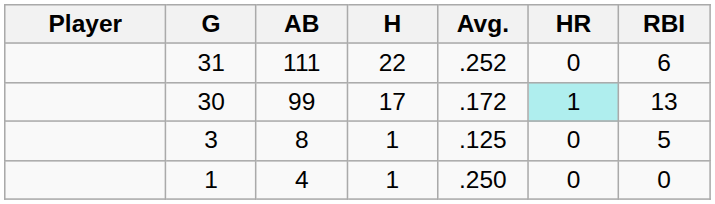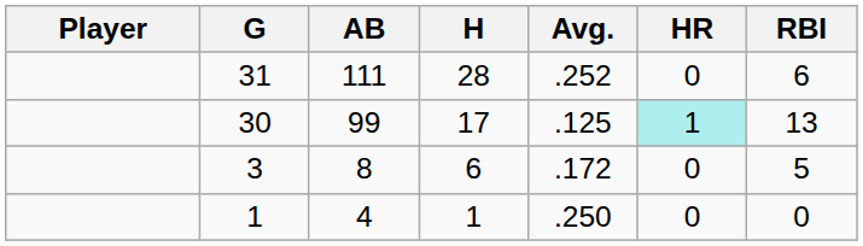 <table class="wikitable sortable">
 <tr>
 <th bgcolor="#DDDDFF" width="16%">Player</th>
 <th bgcolor="#DDDDFF" width="9%">G</th>
 <th bgcolor="#DDDDFF" width="9%">AB</th>
 <th bgcolor="#DDDDFF" width="9%">H</th>
 <th bgcolor="#DDDDFF" width="9%">Avg.</th>
 <th bgcolor="#DDDDFF" width="9%">HR</th>
 <th bgcolor="#DDDDFF" width="9%">RBI</th>
 </tr>
 <tr align="center">
 <td></td>
 <td>31</td>
 <td>111</td>
-<td>22</td>
+<td>28</td>
 <td>.252</td>
 <td>0</td>
 <td>6</td>
 </tr>
 <tr align="center">
 <td></td>
 <td>30</td>
 <td>99</td>
 <td>17</td>
-<td>.172</td>
+<td>.125</td>
 <td style="background: paleturquoise;">1</td>
 <td>13</td>
 </tr>
 <tr align="center">
 <td></td>
 <td>3</td>
 <td>8</td>
-<td>1</td>
-<td>.125</td>
+<td>6</td>
+<td>.172</td>
 <td>0</td>
 <td>5</td>
 </tr>
 <tr align="center">
 <td></td>
 <td>1</td>
 <td>4</td>
 <td>1</td>
 <td>.250</td>
 <td>0</td>
 <td>0</td>
 </tr>
 </table>
